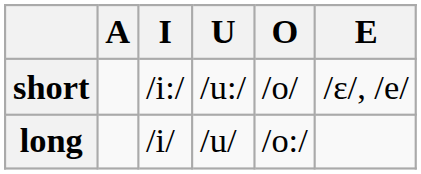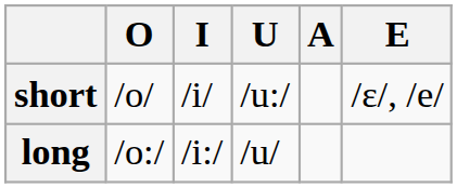 <table class="wikitable">
 <tr>
 <th></th>
-<th>A</th>
+<th>O</th>
 <th>I</th>
 <th>U</th>
-<th>O</th>
+<th>A</th>
 <th>E</th>
 </tr>
 <tr>
 <th>short</th>
+<td>/o/</td>
+<td>/i/</td>
+<td>/u:/</td>
 <td></td>
-<td>/i:/</td>
-<td>/u:/</td>
-<td>/o/</td>
 <td>/ɛ/, /e/</td>
 </tr>
 <tr>
 <th>long</th>
+<td>/o:/</td>
+<td>/i:/</td>
+<td>/u/</td>
 <td></td>
-<td>/i/</td>
-<td>/u/</td>
-<td>/o:/</td>
 <td></td>
 </tr>
 </table>
